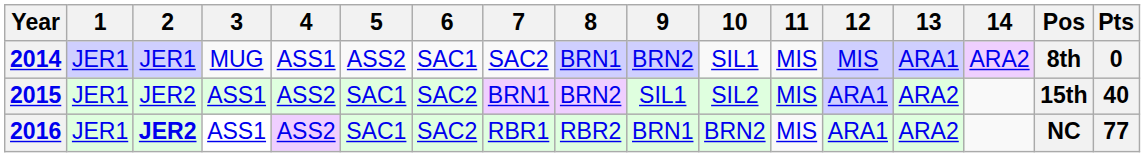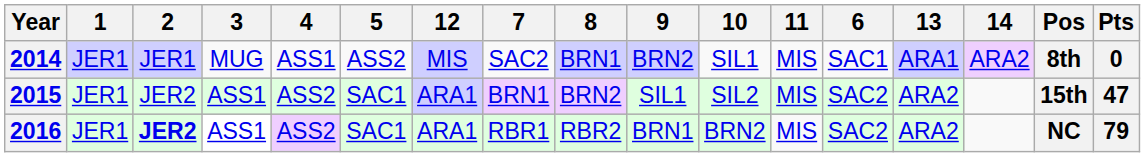 <table class="wikitable" style="text-align:center">
 <tr>
 <th>Year</th>
 <th>1</th>
 <th>2</th>
 <th>3</th>
 <th>4</th>
 <th>5</th>
-<th>6</th>
+<th>12</th>
 <th>7</th>
 <th>8</th>
 <th>9</th>
 <th>10</th>
 <th>11</th>
-<th>12</th>
+<th>6</th>
 <th>13</th>
 <th>14</th>
 <th>Pos</th>
 <th>Pts</th>
 </tr>
 <tr>
 <th><a href='#'>2014</a></th>
 <td style="background:#cfcfff;"><a href='#'>JER1</a><br></td>
 <td style="background:#cfcfff;"><a href='#'>JER1</a><br></td>
 <td><a href='#'>MUG</a></td>
 <td><a href='#'>ASS1</a></td>
 <td><a href='#'>ASS2</a></td>
-<td><a href='#'>SAC1</a></td>
+<td style="background:#cfcfff;"><a href='#'>MIS</a><br></td>
 <td><a href='#'>SAC2</a></td>
 <td style="background:#cfcfff;"><a href='#'>BRN1</a><br></td>
 <td style="background:#cfcfff;"><a href='#'>BRN2</a><br></td>
 <td><a href='#'>SIL1</a></td>
 <td><a href='#'>MIS</a></td>
-<td style="background:#cfcfff;"><a href='#'>MIS</a><br></td>
+<td><a href='#'>SAC1</a></td>
 <td style="background:#cfcfff;"><a href='#'>ARA1</a><br></td>
 <td style="background:#efcfff;"><a href='#'>ARA2</a><br></td>
 <th>8th</th>
 <th>0</th>
 </tr>
 <tr>
 <th><a href='#'>2015</a></th>
 <td style="background:#DFFFDF;"><a href='#'>JER1</a><br></td>
 <td style="background:#DFFFDF;"><a href='#'>JER2</a><br></td>
 <td style="background:#DFFFDF;"><a href='#'>ASS1</a><br></td>
 <td style="background:#DFFFDF;"><a href='#'>ASS2</a><br></td>
 <td style="background:#DFFFDF;"><a href='#'>SAC1</a><br></td>
-<td style="background:#DFFFDF;"><a href='#'>SAC2</a><br></td>
+<td style="background:#CFCFFF;"><a href='#'>ARA1</a><br></td>
 <td style="background:#EFCFFF;"><a href='#'>BRN1</a><br></td>
 <td style="background:#EFCFFF;"><a href='#'>BRN2</a><br></td>
 <td style="background:#DFFFDF;"><a href='#'>SIL1</a><br></td>
 <td style="background:#DFFFDF;"><a href='#'>SIL2</a><br></td>
 <td style="background:#DFFFDF;"><a href='#'>MIS</a><br></td>
-<td style="background:#CFCFFF;"><a href='#'>ARA1</a><br></td>
+<td style="background:#DFFFDF;"><a href='#'>SAC2</a><br></td>
 <td style="background:#DFFFDF;"><a href='#'>ARA2</a><br></td>
 <td></td>
 <th>15th</th>
-<th>40</th>
+<th>47</th>
 </tr>
 <tr>
 <th><a href='#'>2016</a></th>
 <td style="background:#DFFFDF;"><a href='#'>JER1</a><br></td>
 <td style="background:#dfffdf;"><strong><a href='#'>JER2</a><br></strong></td>
 <td style="background:#ffffff;"><a href='#'>ASS1</a><br></td>
 <td style="background:#efcfff;"><a href='#'>ASS2</a><br></td>
 <td style="background:#DFFFDF;"><a href='#'>SAC1</a><br></td>
-<td style="background:#DFFFDF;"><a href='#'>SAC2</a><br></td>
+<td style="background:#DFFFDF;"><a href='#'>ARA1</a><br></td>
 <td style="background:#DFFFDF;"><a href='#'>RBR1</a><br></td>
 <td style="background:#DFFFDF;"><a href='#'>RBR2</a><br></td>
 <td style="background:#dfffdf;"><a href='#'>BRN1</a><br></td>
 <td style="background:#DFFFDF;"><a href='#'>BRN2</a><br></td>
 <td><a href='#'>MIS</a></td>
-<td style="background:#DFFFDF;"><a href='#'>ARA1</a><br></td>
+<td style="background:#DFFFDF;"><a href='#'>SAC2</a><br></td>
 <td style="background:#DFFFDF;"><a href='#'>ARA2</a><br></td>
 <td></td>
 <th>NC</th>
-<th>77</th>
+<th>79</th>
 </tr>
 </table>
